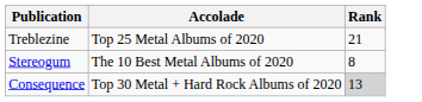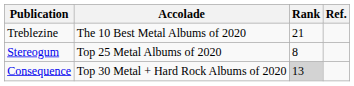 <table class="wikitable">
 <tr>
 <th>Publication</th>
 <th>Accolade</th>
 <th>Rank</th>
+<th>Ref.</th>
 </tr>
 <tr>
 <td>Treblezine</td>
-<td>Top 25 Metal Albums of 2020</td>
+<td>The 10 Best Metal Albums of 2020</td>
 <td>21</td>
+<td></td>
 </tr>
 <tr>
 <td><a href='#'>Stereogum</a></td>
-<td>The 10 Best Metal Albums of 2020</td>
+<td>Top 25 Metal Albums of 2020</td>
 <td>8</td>
+<td></td>
 </tr>
 <tr>
 <td><a href='#'>Consequence</a></td>
 <td>Top 30 Metal + Hard Rock Albums of 2020</td>
 <td style="background: lightgrey;">13</td>
+<td></td>
 </tr>
 </table>
